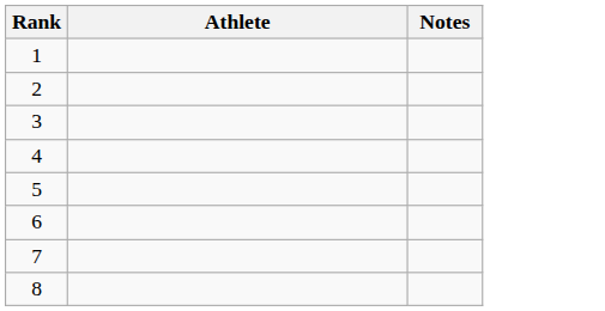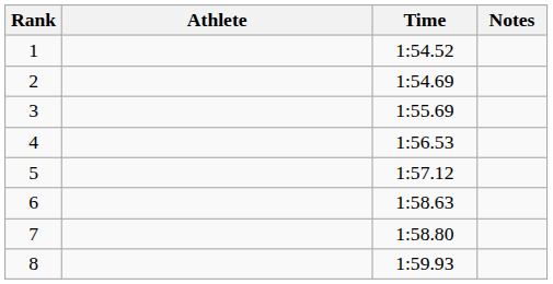 <table class="wikitable" style="text-align:center">
 <tr>
 <th width=40>Rank</th>
 <th width=250>Athlete</th>
+<th width=80>Time</th>
 <th width=50>Notes</th>
 </tr>
 <tr>
 <td>1</td>
 <td align=left></td>
+<td>1:54.52</td>
 <td></td>
 </tr>
 <tr>
 <td>2</td>
 <td align=left></td>
+<td>1:54.69</td>
 <td></td>
 </tr>
 <tr>
 <td>3</td>
 <td align=left></td>
+<td>1:55.69</td>
 <td></td>
 </tr>
 <tr>
 <td>4</td>
 <td align=left></td>
+<td>1:56.53</td>
 <td></td>
 </tr>
 <tr>
 <td>5</td>
 <td align=left></td>
+<td>1:57.12</td>
 <td></td>
 </tr>
 <tr>
 <td>6</td>
 <td align=left></td>
+<td>1:58.63</td>
 <td></td>
 </tr>
 <tr>
 <td>7</td>
 <td align=left></td>
+<td>1:58.80</td>
 <td></td>
 </tr>
 <tr>
 <td>8</td>
 <td align=left></td>
+<td>1:59.93</td>
 <td></td>
 </tr>
 </table>
